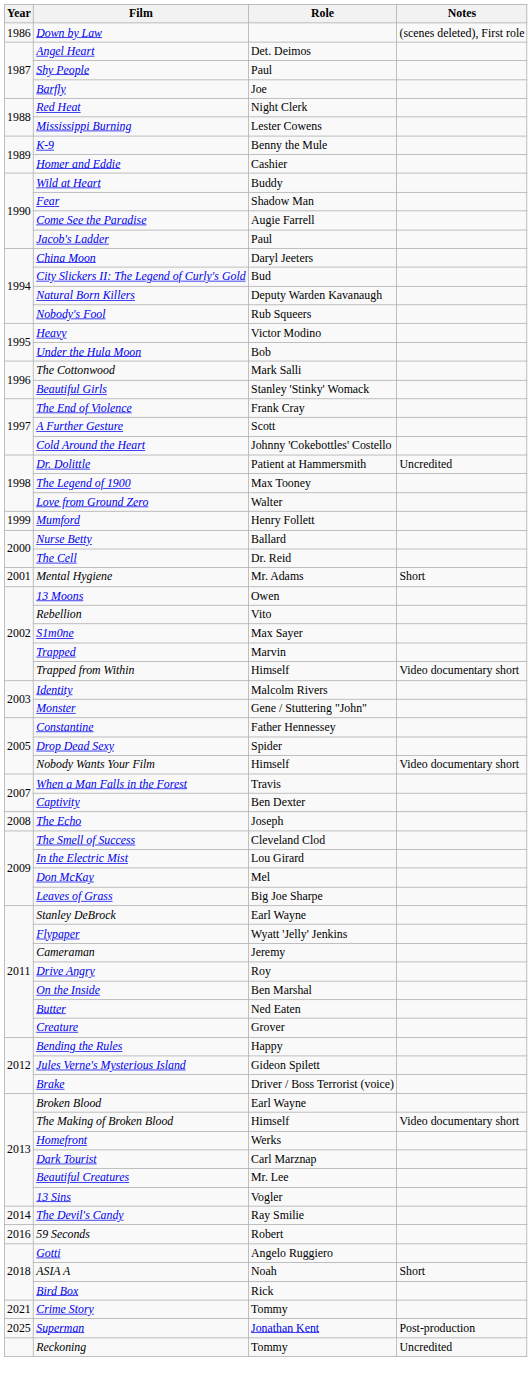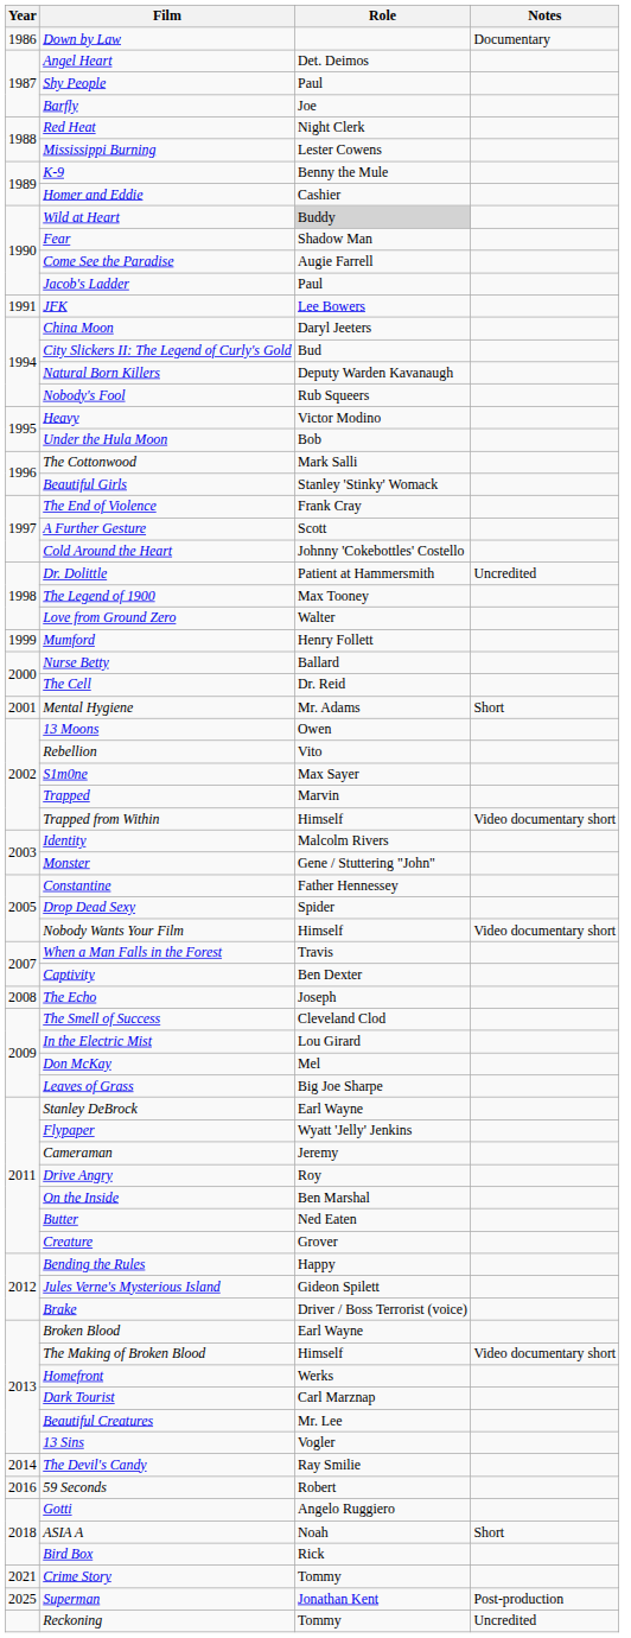 <table class="wikitable">
 <tr align="center">
 <th>Year</th>
 <th>Film</th>
 <th>Role</th>
 <th>Notes</th>
 </tr>
 <tr>
 <td>1986</td>
 <td><em><a href='#'>Down by Law</a></em></td>
 <td></td>
-<td>(scenes deleted), First role</td>
+<td>Documentary</td>
 </tr>
 <tr>
 <td rowspan="3">1987</td>
 <td><em><a href='#'>Angel Heart</a></em></td>
 <td>Det. Deimos</td>
 <td></td>
 </tr>
 <tr>
 <td><em><a href='#'>Shy People</a></em></td>
 <td>Paul</td>
 <td></td>
 </tr>
 <tr>
 <td><em><a href='#'>Barfly</a></em></td>
 <td>Joe</td>
 <td></td>
 </tr>
 <tr>
 <td rowspan="2">1988</td>
 <td><em><a href='#'>Red Heat</a></em></td>
 <td>Night Clerk</td>
 <td></td>
 </tr>
 <tr>
 <td><em><a href='#'>Mississippi Burning</a></em></td>
 <td>Lester Cowens</td>
 <td></td>
 </tr>
 <tr>
 <td rowspan="2">1989</td>
 <td><em><a href='#'>K-9</a></em></td>
 <td>Benny the Mule</td>
 <td></td>
 </tr>
 <tr>
 <td><em><a href='#'>Homer and Eddie</a></em></td>
 <td>Cashier</td>
 <td></td>
 </tr>
 <tr>
 <td rowspan="4">1990</td>
 <td><em><a href='#'>Wild at Heart</a></em></td>
-<td>Buddy</td>
+<td style="background: lightgrey;">Buddy</td>
 <td></td>
 </tr>
 <tr>
 <td><em><a href='#'>Fear</a></em></td>
 <td>Shadow Man</td>
 <td></td>
 </tr>
 <tr>
 <td><em><a href='#'>Come See the Paradise</a></em></td>
 <td>Augie Farrell</td>
 <td></td>
 </tr>
 <tr>
 <td><em><a href='#'>Jacob's Ladder</a></em></td>
 <td>Paul</td>
+<td></td>
+</tr>
+<tr>
+<td>1991</td>
+<td><em><a href='#'>JFK</a></em></td>
+<td><a href='#'>Lee Bowers</a></td>
 <td></td>
 </tr>
 <tr>
 <td rowspan="4">1994</td>
 <td><em><a href='#'>China Moon</a></em></td>
 <td>Daryl Jeeters</td>
 <td></td>
 </tr>
 <tr>
 <td><em><a href='#'>City Slickers II: The Legend of Curly's Gold</a></em></td>
 <td>Bud</td>
 <td></td>
 </tr>
 <tr>
 <td><em><a href='#'>Natural Born Killers</a></em></td>
 <td>Deputy Warden Kavanaugh</td>
 <td></td>
 </tr>
 <tr>
 <td><em><a href='#'>Nobody's Fool</a></em></td>
 <td>Rub Squeers</td>
 <td></td>
 </tr>
 <tr>
 <td rowspan="2">1995</td>
 <td><em><a href='#'>Heavy</a></em></td>
 <td>Victor Modino</td>
 <td></td>
 </tr>
 <tr>
 <td><em><a href='#'>Under the Hula Moon</a></em></td>
 <td>Bob</td>
 <td></td>
 </tr>
 <tr>
 <td rowspan="2">1996</td>
 <td><em>The Cottonwood</em></td>
 <td>Mark Salli</td>
 <td></td>
 </tr>
 <tr>
 <td><em><a href='#'>Beautiful Girls</a></em></td>
 <td>Stanley 'Stinky' Womack</td>
 <td></td>
 </tr>
 <tr>
 <td rowspan="3">1997</td>
 <td><em><a href='#'>The End of Violence</a></em></td>
 <td>Frank Cray</td>
 <td></td>
 </tr>
 <tr>
 <td><em><a href='#'>A Further Gesture</a></em></td>
 <td>Scott</td>
 <td></td>
 </tr>
 <tr>
 <td><em><a href='#'>Cold Around the Heart</a></em></td>
 <td>Johnny 'Cokebottles' Costello</td>
 <td></td>
 </tr>
 <tr>
 <td rowspan="3">1998</td>
 <td><em><a href='#'>Dr. Dolittle</a></em></td>
 <td>Patient at Hammersmith</td>
 <td>Uncredited</td>
 </tr>
 <tr>
 <td><em><a href='#'>The Legend of 1900</a></em></td>
 <td>Max Tooney</td>
 <td></td>
 </tr>
 <tr>
 <td><em><a href='#'>Love from Ground Zero</a></em></td>
 <td>Walter</td>
 <td></td>
 </tr>
 <tr>
 <td>1999</td>
 <td><em><a href='#'>Mumford</a></em></td>
 <td>Henry Follett</td>
 <td></td>
 </tr>
 <tr>
 <td rowspan="2">2000</td>
 <td><em><a href='#'>Nurse Betty</a></em></td>
 <td>Ballard</td>
 <td></td>
 </tr>
 <tr>
 <td><em><a href='#'>The Cell</a></em></td>
 <td>Dr. Reid</td>
 <td></td>
 </tr>
 <tr>
 <td>2001</td>
 <td><em>Mental Hygiene</em></td>
 <td>Mr. Adams</td>
 <td>Short</td>
 </tr>
 <tr>
 <td rowspan="5">2002</td>
 <td><em><a href='#'>13 Moons</a></em></td>
 <td>Owen</td>
 <td></td>
 </tr>
 <tr>
 <td><em>Rebellion</em></td>
 <td>Vito</td>
 <td></td>
 </tr>
 <tr>
 <td><em><a href='#'>S1m0ne</a></em></td>
 <td>Max Sayer</td>
 <td></td>
 </tr>
 <tr>
 <td><em><a href='#'>Trapped</a></em></td>
 <td>Marvin</td>
 <td></td>
 </tr>
 <tr>
 <td><em>Trapped from Within</em></td>
 <td>Himself</td>
 <td>Video documentary short</td>
 </tr>
 <tr>
 <td rowspan="2">2003</td>
 <td><em><a href='#'>Identity</a></em></td>
 <td>Malcolm Rivers</td>
 <td></td>
 </tr>
 <tr>
 <td><em><a href='#'>Monster</a></em></td>
 <td>Gene / Stuttering "John"</td>
 <td></td>
 </tr>
 <tr>
 <td rowspan="3">2005</td>
 <td><em><a href='#'>Constantine</a></em></td>
 <td>Father Hennessey</td>
 <td></td>
 </tr>
 <tr>
 <td><em><a href='#'>Drop Dead Sexy</a></em></td>
 <td>Spider</td>
 <td></td>
 </tr>
 <tr>
 <td><em>Nobody Wants Your Film</em></td>
 <td>Himself</td>
 <td>Video documentary short</td>
 </tr>
 <tr>
 <td rowspan="2">2007</td>
 <td><em><a href='#'>When a Man Falls in the Forest</a></em></td>
 <td>Travis</td>
 <td></td>
 </tr>
 <tr>
 <td><em><a href='#'>Captivity</a></em></td>
 <td>Ben Dexter</td>
 <td></td>
 </tr>
 <tr>
 <td>2008</td>
 <td><em><a href='#'>The Echo</a></em></td>
 <td>Joseph</td>
 <td></td>
 </tr>
 <tr>
 <td rowspan="4">2009</td>
 <td><em><a href='#'>The Smell of Success</a></em></td>
 <td>Cleveland Clod</td>
 <td></td>
 </tr>
 <tr>
 <td><em><a href='#'>In the Electric Mist</a></em></td>
 <td>Lou Girard</td>
 <td></td>
 </tr>
 <tr>
 <td><em><a href='#'>Don McKay</a></em></td>
 <td>Mel</td>
 <td></td>
 </tr>
 <tr>
 <td><em><a href='#'>Leaves of Grass</a></em></td>
 <td>Big Joe Sharpe</td>
 <td></td>
 </tr>
 <tr>
 <td rowspan="7">2011</td>
 <td><em>Stanley DeBrock</em></td>
 <td>Earl Wayne</td>
 <td></td>
 </tr>
 <tr>
 <td><em><a href='#'>Flypaper</a></em></td>
 <td>Wyatt 'Jelly' Jenkins</td>
 <td></td>
 </tr>
 <tr>
 <td><em>Cameraman</em></td>
 <td>Jeremy</td>
 <td></td>
 </tr>
 <tr>
 <td><em><a href='#'>Drive Angry</a></em></td>
 <td>Roy</td>
 <td></td>
 </tr>
 <tr>
 <td><em><a href='#'>On the Inside</a></em></td>
 <td>Ben Marshal</td>
 <td></td>
 </tr>
 <tr>
 <td><em><a href='#'>Butter</a></em></td>
 <td>Ned Eaten</td>
 <td></td>
 </tr>
 <tr>
 <td><em><a href='#'>Creature</a></em></td>
 <td>Grover</td>
 <td></td>
 </tr>
 <tr>
 <td rowspan="3">2012</td>
 <td><em><a href='#'>Bending the Rules</a></em></td>
 <td>Happy</td>
 <td></td>
 </tr>
 <tr>
 <td><em><a href='#'>Jules Verne's Mysterious Island</a></em></td>
 <td>Gideon Spilett</td>
 <td></td>
 </tr>
 <tr>
 <td><em><a href='#'>Brake</a></em></td>
 <td>Driver / Boss Terrorist (voice)</td>
 <td></td>
 </tr>
 <tr>
 <td rowspan="6">2013</td>
 <td><em>Broken Blood</em></td>
 <td>Earl Wayne</td>
 <td></td>
 </tr>
 <tr>
 <td><em>The Making of Broken Blood</em></td>
 <td>Himself</td>
 <td>Video documentary short</td>
 </tr>
 <tr>
 <td><em><a href='#'>Homefront</a></em></td>
 <td>Werks</td>
 <td></td>
 </tr>
 <tr>
 <td><em><a href='#'>Dark Tourist</a></em></td>
 <td>Carl Marznap</td>
 <td></td>
 </tr>
 <tr>
 <td><em><a href='#'>Beautiful Creatures</a></em></td>
 <td>Mr. Lee</td>
 <td></td>
 </tr>
 <tr>
 <td><em><a href='#'>13 Sins</a></em></td>
 <td>Vogler</td>
 <td></td>
 </tr>
 <tr>
 <td>2014</td>
 <td><em><a href='#'>The Devil's Candy</a></em></td>
 <td>Ray Smilie</td>
 <td></td>
 </tr>
 <tr>
 <td>2016</td>
 <td><em>59 Seconds</em></td>
 <td>Robert</td>
 <td></td>
 </tr>
 <tr>
 <td rowspan="3">2018</td>
 <td><em><a href='#'>Gotti</a></em></td>
 <td>Angelo Ruggiero</td>
 <td></td>
 </tr>
 <tr>
 <td><em>ASIA A</em></td>
 <td>Noah</td>
 <td>Short</td>
 </tr>
 <tr>
 <td><em><a href='#'>Bird Box</a></em></td>
 <td>Rick</td>
 <td></td>
 </tr>
 <tr>
 <td>2021</td>
 <td><em><a href='#'>Crime Story</a></em></td>
 <td>Tommy</td>
 <td></td>
 </tr>
 <tr>
 <td>2025</td>
 <td><em><a href='#'>Superman</a></em></td>
 <td><a href='#'>Jonathan Kent</a></td>
 <td>Post-production</td>
 </tr>
 <tr>
 <td></td>
 <td><em>Reckoning</em></td>
 <td>Tommy</td>
 <td>Uncredited</td>
 </tr>
 </table>
